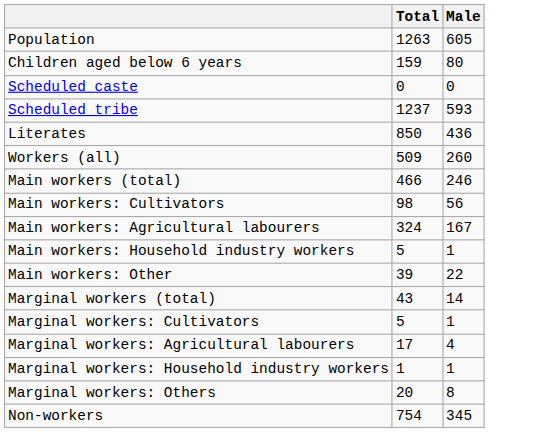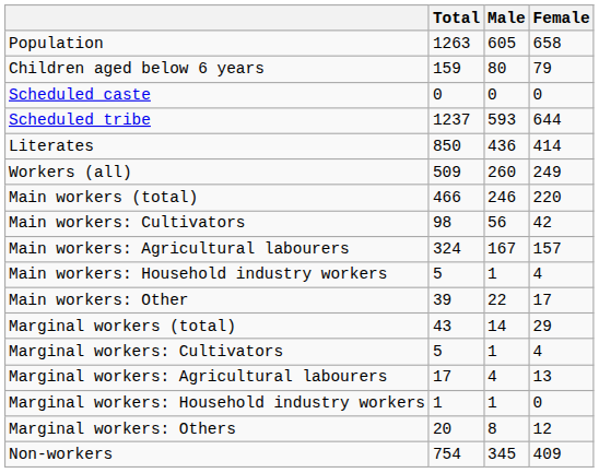 <table class="wikitable sortable">
 <tr>
 <th></th>
 <th>Total</th>
 <th>Male</th>
+<th>Female</th>
 </tr>
 <tr>
 <td>Population</td>
 <td>1263</td>
 <td>605</td>
+<td>658</td>
 </tr>
 <tr>
 <td>Children aged below 6 years</td>
 <td>159</td>
 <td>80</td>
+<td>79</td>
 </tr>
 <tr>
 <td><a href='#'>Scheduled caste</a></td>
+<td>0</td>
 <td>0</td>
 <td>0</td>
 </tr>
 <tr>
 <td><a href='#'>Scheduled tribe</a></td>
 <td>1237</td>
 <td>593</td>
+<td>644</td>
 </tr>
 <tr>
 <td>Literates</td>
 <td>850</td>
 <td>436</td>
+<td>414</td>
 </tr>
 <tr>
 <td>Workers (all)</td>
 <td>509</td>
 <td>260</td>
+<td>249</td>
 </tr>
 <tr>
 <td>Main workers (total)</td>
 <td>466</td>
 <td>246</td>
+<td>220</td>
 </tr>
 <tr>
 <td>Main workers: Cultivators</td>
 <td>98</td>
 <td>56</td>
+<td>42</td>
 </tr>
 <tr>
 <td>Main workers: Agricultural labourers</td>
 <td>324</td>
 <td>167</td>
+<td>157</td>
 </tr>
 <tr>
 <td>Main workers: Household industry workers</td>
 <td>5</td>
 <td>1</td>
+<td>4</td>
 </tr>
 <tr>
 <td>Main workers: Other</td>
 <td>39</td>
 <td>22</td>
+<td>17</td>
 </tr>
 <tr>
 <td>Marginal workers (total)</td>
 <td>43</td>
 <td>14</td>
+<td>29</td>
 </tr>
 <tr>
 <td>Marginal workers: Cultivators</td>
 <td>5</td>
 <td>1</td>
+<td>4</td>
 </tr>
 <tr>
 <td>Marginal workers: Agricultural labourers</td>
 <td>17</td>
 <td>4</td>
+<td>13</td>
 </tr>
 <tr>
 <td>Marginal workers: Household industry workers</td>
 <td>1</td>
 <td>1</td>
+<td>0</td>
 </tr>
 <tr>
 <td>Marginal workers: Others</td>
 <td>20</td>
 <td>8</td>
+<td>12</td>
 </tr>
 <tr>
 <td>Non-workers</td>
 <td>754</td>
 <td>345</td>
+<td>409</td>
 </tr>
 </table>
